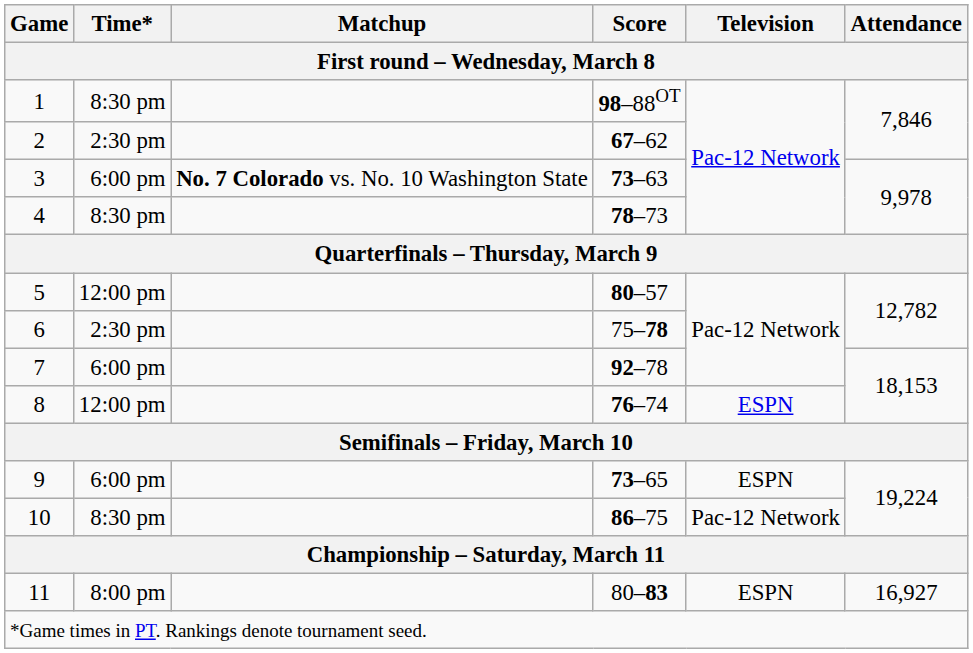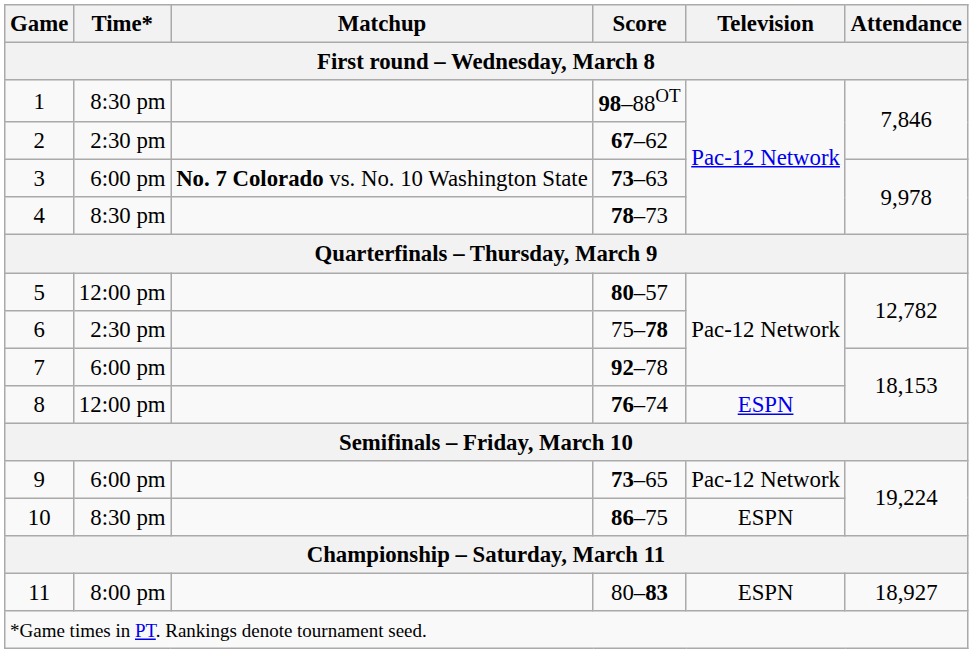 <table class="wikitable" style="font-size: 95%">
 <tr>
 <th>Game</th>
 <th>Time*</th>
 <th>Matchup</th>
 <th>Score</th>
 <th>Television</th>
 <th>Attendance</th>
 </tr>
 <tr>
 <th colspan=6>First round – Wednesday, March 8</th>
 </tr>
 <tr>
 <td align=center>1</td>
 <td align=right>8:30 pm</td>
 <td></td>
 <td align=center><strong>98</strong>–88<sup>OT</sup></td>
 <td rowspan=4 align=center><a href='#'>Pac-12 Network</a></td>
 <td rowspan=2 align=center>7,846</td>
 </tr>
 <tr>
 <td align=center>2</td>
 <td align=right>2:30 pm</td>
 <td></td>
 <td align=center><strong>67</strong>–62</td>
 </tr>
 <tr>
 <td align=center>3</td>
 <td align=right>6:00 pm</td>
 <td align=center><strong>No. 7 Colorado</strong> vs. No. 10 Washington State</td>
 <td align=center><strong>73</strong>–63</td>
 <td rowspan=2 align=center>9,978</td>
 </tr>
 <tr>
 <td align=center>4</td>
 <td align=right>8:30 pm</td>
 <td></td>
 <td align=center><strong>78</strong>–73</td>
 </tr>
 <tr>
 <th colspan=6>Quarterfinals – Thursday, March 9</th>
 </tr>
 <tr>
 <td align=center>5</td>
 <td align=right>12:00 pm</td>
 <td></td>
 <td align=center><strong>80</strong>–57</td>
 <td rowspan=3 align=center>Pac-12 Network</td>
 <td rowspan=2 align=center>12,782</td>
 </tr>
 <tr>
 <td align=center>6</td>
 <td align=right>2:30 pm</td>
 <td></td>
 <td align=center>75–<strong>78</strong></td>
 </tr>
 <tr>
 <td align=center>7</td>
 <td align=right>6:00 pm</td>
 <td></td>
 <td align=center><strong>92</strong>–78</td>
 <td rowspan=2 align=center>18,153</td>
 </tr>
 <tr>
 <td align=center>8</td>
 <td align=right>12:00 pm</td>
 <td></td>
 <td align=center><strong>76</strong>–74</td>
 <td align=center><a href='#'>ESPN</a></td>
 </tr>
 <tr>
 <th colspan=6>Semifinals – Friday, March 10</th>
 </tr>
 <tr>
 <td align=center>9</td>
 <td align=right>6:00 pm</td>
 <td></td>
 <td align=center><strong>73</strong>–65</td>
-<td align=center>ESPN</td>
+<td>Pac-12 Network</td>
 <td rowspan=2 align=center>19,224</td>
 </tr>
 <tr>
 <td align=center>10</td>
 <td align=right>8:30 pm</td>
 <td></td>
 <td align=center><strong>86</strong>–75</td>
-<td>Pac-12 Network</td>
+<td align=center>ESPN</td>
 </tr>
 <tr>
 <th colspan=6>Championship – Saturday, March 11</th>
 </tr>
 <tr>
 <td align=center>11</td>
 <td align=right>8:00 pm</td>
 <td></td>
 <td align=center>80–<strong>83</strong></td>
 <td align=center>ESPN</td>
-<td align=center>16,927</td>
+<td align=center>18,927</td>
 </tr>
 <tr>
 <td colspan=6><small>*Game times in <a href='#'>PT</a>. Rankings denote tournament seed.</small></td>
 </tr>
 </table>
